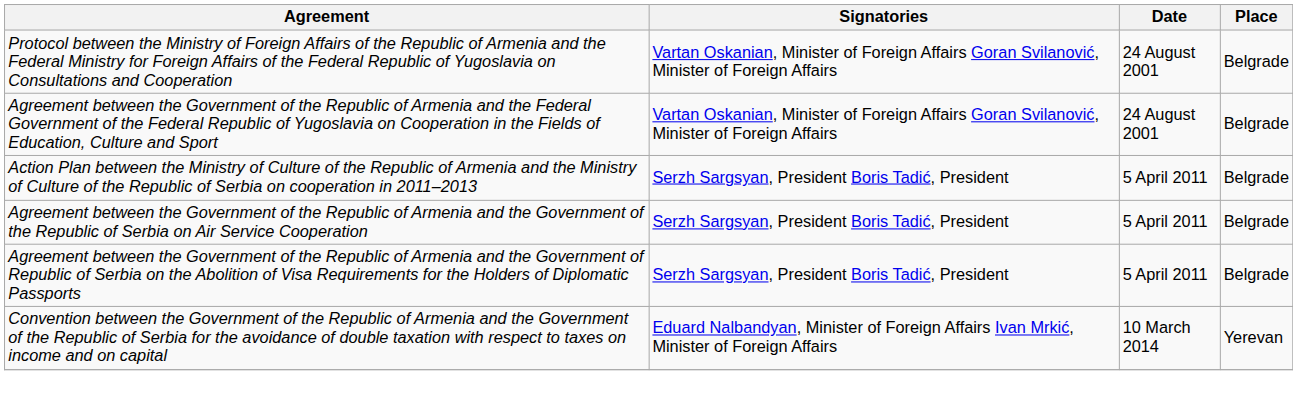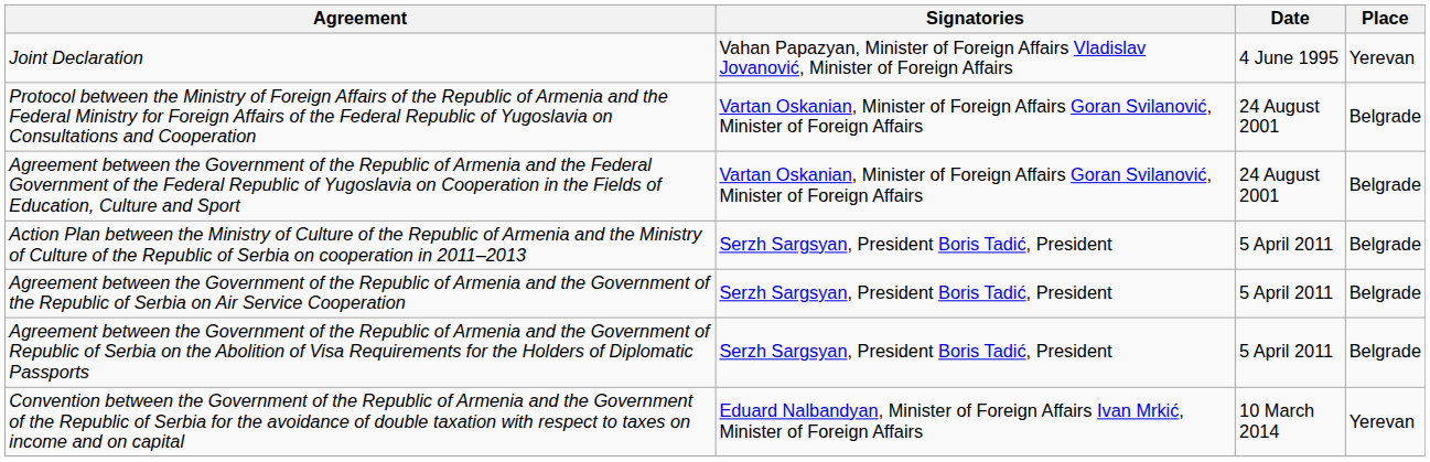 <table class="wikitable" style="margin:auto;">
 <tr>
 <th style="width:50%;">Agreement</th>
 <th>Signatories</th>
 <th>Date</th>
 <th>Place</th>
+</tr>
+<tr>
+<td><em>Joint Declaration</em></td>
+<td> Vahan Papazyan, Minister of Foreign Affairs <a href='#'>Vladislav Jovanović</a>, Minister of Foreign Affairs</td>
+<td>4 June 1995</td>
+<td>Yerevan</td>
 </tr>
 <tr>
 <td><em>Protocol between the Ministry of Foreign Affairs of the Republic of Armenia and the Federal Ministry for Foreign Affairs of the Federal Republic of Yugoslavia on Consultations and Cooperation</em></td>
 <td> <a href='#'>Vartan Oskanian</a>, Minister of Foreign Affairs <a href='#'>Goran Svilanović</a>, Minister of Foreign Affairs</td>
 <td>24 August 2001</td>
 <td>Belgrade</td>
 </tr>
 <tr>
 <td><em>Agreement between the Government of the Republic of Armenia and the Federal Government of the Federal Republic of Yugoslavia on Cooperation in the Fields of Education, Culture and Sport</em></td>
 <td> <a href='#'>Vartan Oskanian</a>, Minister of Foreign Affairs <a href='#'>Goran Svilanović</a>, Minister of Foreign Affairs</td>
 <td>24 August 2001</td>
 <td>Belgrade</td>
 </tr>
 <tr>
 <td><em>Action Plan between the Ministry of Culture of the Republic of Armenia and the Ministry of Culture of the Republic of Serbia on cooperation in 2011–2013</em></td>
 <td> <a href='#'>Serzh Sargsyan</a>, President <a href='#'>Boris Tadić</a>, President</td>
 <td>5 April 2011</td>
 <td>Belgrade</td>
 </tr>
 <tr>
 <td><em>Agreement between the Government of the Republic of Armenia and the Government of the Republic of Serbia on Air Service Cooperation</em></td>
 <td> <a href='#'>Serzh Sargsyan</a>, President <a href='#'>Boris Tadić</a>, President</td>
 <td>5 April 2011</td>
 <td>Belgrade</td>
 </tr>
 <tr>
 <td><em>Agreement between the Government of the Republic of Armenia and the Government of Republic of Serbia on the Abolition of Visa Requirements for the Holders of Diplomatic Passports</em></td>
 <td> <a href='#'>Serzh Sargsyan</a>, President <a href='#'>Boris Tadić</a>, President</td>
 <td>5 April 2011</td>
 <td>Belgrade</td>
 </tr>
 <tr>
 <td><em>Convention between the Government of the Republic of Armenia and the Government of the Republic of Serbia for the avoidance of double taxation with respect to taxes on income and on capital</em></td>
 <td> <a href='#'>Eduard Nalbandyan</a>, Minister of Foreign Affairs <a href='#'>Ivan Mrkić</a>, Minister of Foreign Affairs</td>
 <td>10 March 2014</td>
 <td>Yerevan</td>
 </tr>
 <tr>
 </tr>
 </table>
